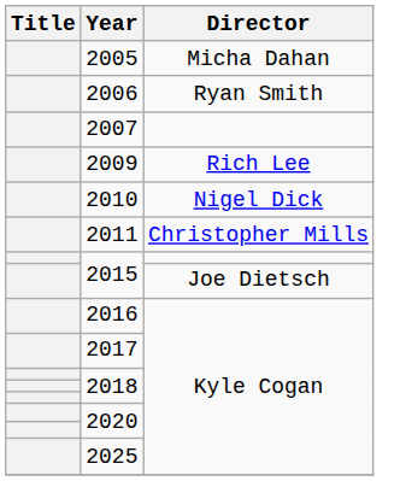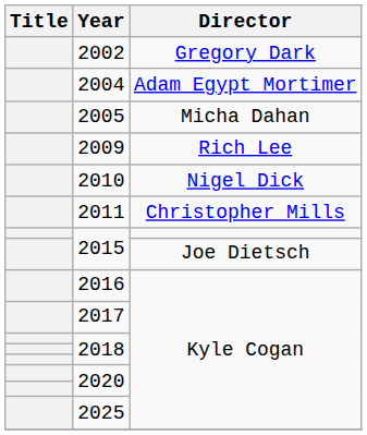 <table class="wikitable" style="text-align: center">
 <tr>
 <th>Title</th>
 <th>Year</th>
 <th>Director</th>
 </tr>
 <tr>
 <th></th>
-<td>2005</td>
-<td>Micha Dahan</td>
+<td>2002</td>
+<td><a href='#'>Gregory Dark</a></td>
 </tr>
 <tr>
 <th></th>
-<td>2006</td>
-<td>Ryan Smith</td>
+<td>2004</td>
+<td><a href='#'>Adam Egypt Mortimer</a></td>
 </tr>
 <tr>
 <th></th>
-<td>2007</td>
-<td></td>
+<td>2005</td>
+<td>Micha Dahan</td>
 </tr>
 <tr>
 <th></th>
 <td>2009</td>
 <td><a href='#'>Rich Lee</a></td>
 </tr>
 <tr>
 <th></th>
 <td>2010</td>
 <td><a href='#'>Nigel Dick</a></td>
 </tr>
 <tr>
 <th></th>
 <td>2011</td>
 <td><a href='#'>Christopher Mills</a></td>
 </tr>
 <tr>
 <th></th>
 <td rowspan="2">2015</td>
 <td></td>
 </tr>
 <tr>
 <th></th>
 <td>Joe Dietsch</td>
 </tr>
 <tr>
 <th></th>
 <td>2016</td>
 <td rowspan="8">Kyle Cogan</td>
 </tr>
 <tr>
 <th></th>
 <td>2017</td>
 </tr>
 <tr>
 <th></th>
 <td rowspan="3">2018</td>
 </tr>
 <tr>
 <th></th>
 </tr>
 <tr>
 <th></th>
 </tr>
 <tr>
 <th></th>
 <td rowspan="2">2020</td>
 </tr>
 <tr>
 <th></th>
 </tr>
 <tr>
 <th></th>
 <td>2025</td>
 </tr>
 <tr>
 </tr>
 </table>
